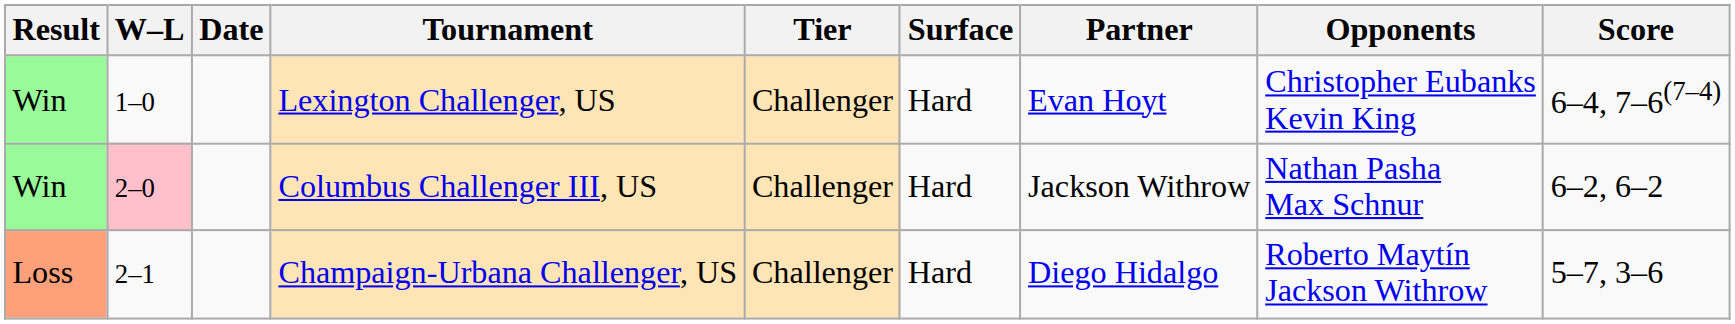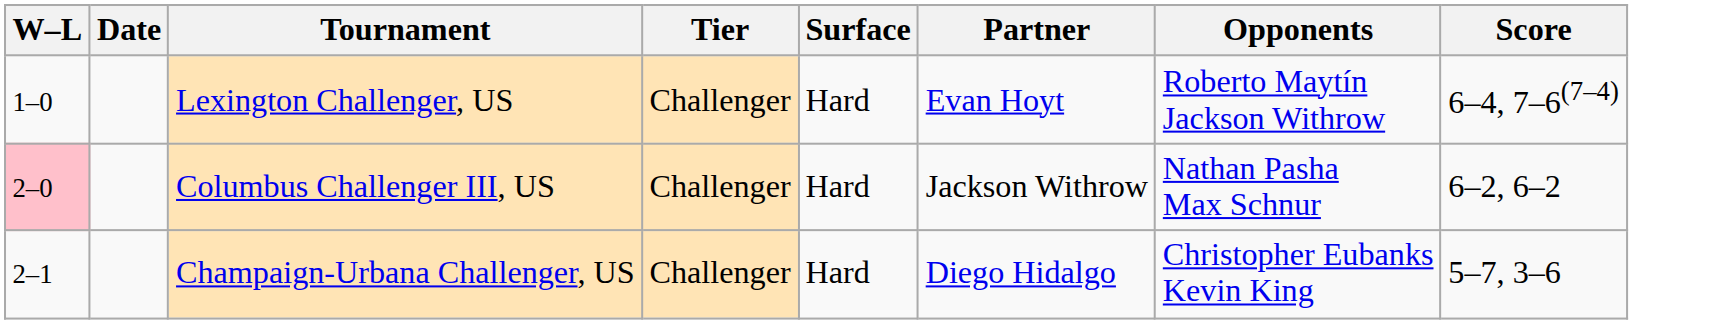 <table class="sortable wikitable">
 <tr>
-<th>Result</th>
 <th class="unsortable">W–L</th>
 <th>Date</th>
 <th>Tournament</th>
 <th>Tier</th>
 <th>Surface</th>
 <th>Partner</th>
 <th>Opponents</th>
 <th class="unsortable">Score</th>
 </tr>
 <tr>
-<td bgcolor=98FB98>Win</td>
 <td><small>1–0</small></td>
 <td><a href='#'></a></td>
 <td style="background:moccasin;"><a href='#'>Lexington Challenger</a>, US</td>
 <td style="background:moccasin;">Challenger</td>
 <td>Hard</td>
 <td> <a href='#'>Evan Hoyt</a></td>
-<td> <a href='#'>Christopher Eubanks</a> <br>  <a href='#'>Kevin King</a></td>
+<td> <a href='#'>Roberto Maytín</a> <br>  <a href='#'>Jackson Withrow</a></td>
 <td>6–4, 7–6<sup>(7–4)</sup></td>
 </tr>
 <tr>
-<td bgcolor=98FB98>Win</td>
 <td style="background: pink;"><small>2–0</small></td>
 <td><a href='#'></a></td>
 <td style="background:moccasin;"><a href='#'>Columbus Challenger III</a>, US</td>
 <td style="background:moccasin;">Challenger</td>
 <td>Hard</td>
 <td> Jackson Withrow</td>
 <td> <a href='#'>Nathan Pasha</a> <br>  <a href='#'>Max Schnur</a></td>
 <td>6–2, 6–2</td>
 </tr>
 <tr>
-<td bgcolor=FFA07A>Loss</td>
 <td><small>2–1</small></td>
 <td><a href='#'></a></td>
 <td style="background:moccasin;"><a href='#'>Champaign-Urbana Challenger</a>, US</td>
 <td style="background:moccasin;">Challenger</td>
 <td>Hard</td>
 <td> <a href='#'>Diego Hidalgo</a></td>
-<td> <a href='#'>Roberto Maytín</a> <br>  <a href='#'>Jackson Withrow</a></td>
+<td> <a href='#'>Christopher Eubanks</a> <br>  <a href='#'>Kevin King</a></td>
 <td>5–7, 3–6</td>
 </tr>
 </table>
